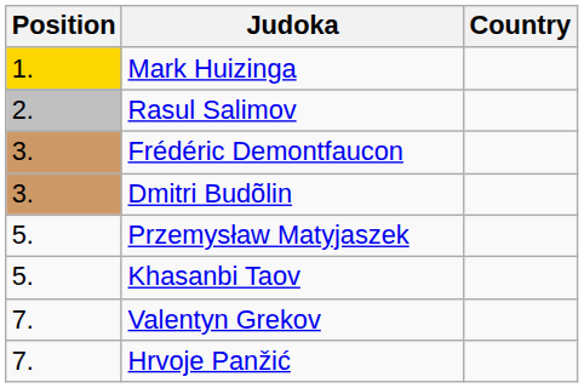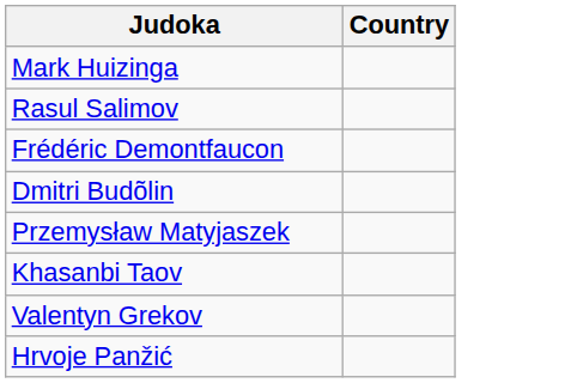 <table class=wikitable>
 <tr>
-<th width=10>Position</th>
 <th width=200>Judoka</th>
 <th width=10>Country</th>
 </tr>
 <tr>
-<td bgcolor=gold>1.</td>
 <td><a href='#'>Mark Huizinga</a></td>
 <td></td>
 </tr>
 <tr>
-<td bgcolor="silver">2.</td>
 <td><a href='#'>Rasul Salimov</a></td>
 <td></td>
 </tr>
 <tr>
-<td bgcolor="CC9966">3.</td>
 <td><a href='#'>Frédéric Demontfaucon</a></td>
 <td></td>
 </tr>
 <tr>
-<td bgcolor="CC9966">3.</td>
 <td><a href='#'>Dmitri Budõlin</a></td>
 <td></td>
 </tr>
 <tr>
-<td>5.</td>
 <td><a href='#'>Przemysław Matyjaszek</a></td>
 <td></td>
 </tr>
 <tr>
-<td>5.</td>
 <td><a href='#'>Khasanbi Taov</a></td>
 <td></td>
 </tr>
 <tr>
-<td>7.</td>
 <td><a href='#'>Valentyn Grekov</a></td>
 <td></td>
 </tr>
 <tr>
-<td>7.</td>
 <td><a href='#'>Hrvoje Panžić</a></td>
 <td></td>
 </tr>
 </table>
